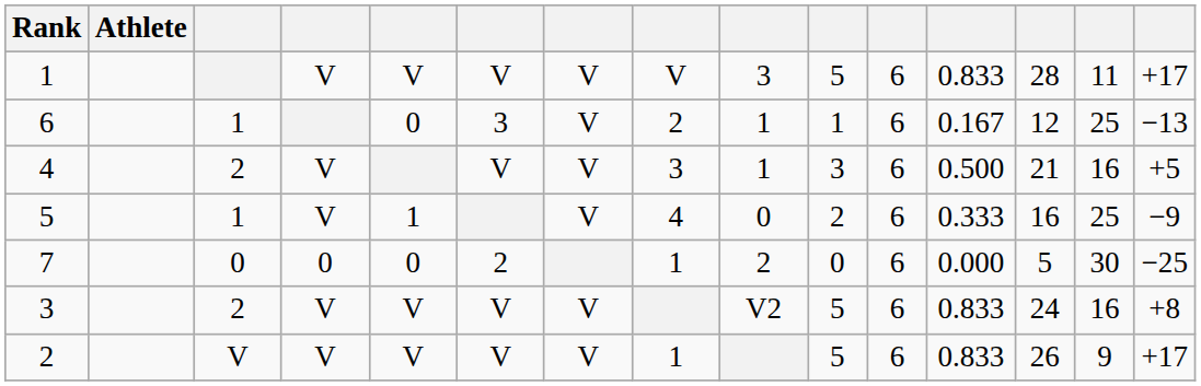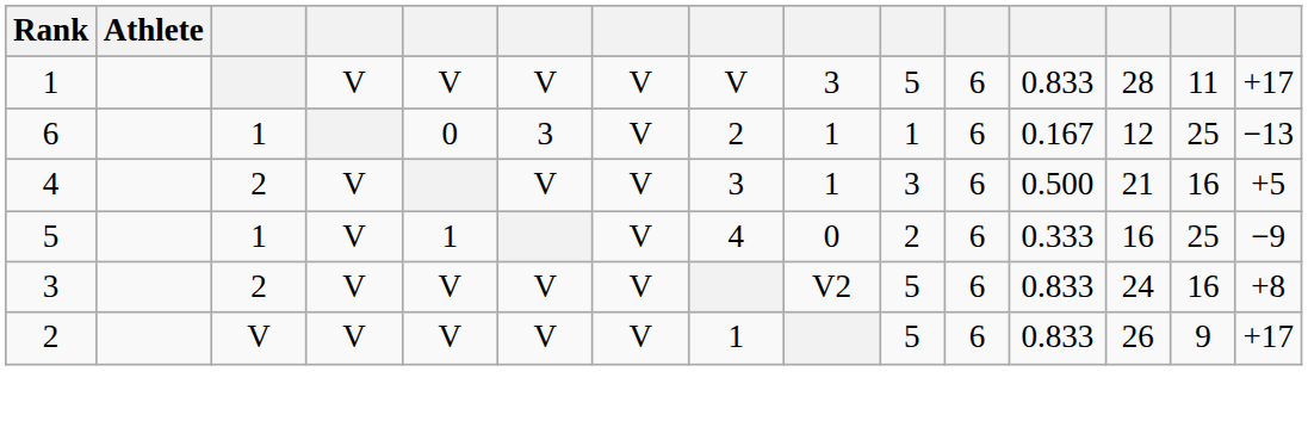 <table class="wikitable" style="text-align:center">
 <tr>
 <th width=30>Rank</th>
 <th>Athlete</th>
 <th width="40"></th>
 <th width="40"></th>
 <th width="40"></th>
 <th width="40"></th>
 <th width="40"></th>
 <th width="40"></th>
 <th width="40"></th>
 <th width="25"></th>
 <th width="25"></th>
 <th width="40"></th>
 <th width="25"></th>
 <th width="25"></th>
 <th width="25"></th>
 </tr>
 <tr>
 <td>1</td>
 <td align=left></td>
 <th></th>
 <td>V</td>
 <td>V</td>
 <td>V</td>
 <td>V</td>
 <td>V</td>
 <td>3</td>
 <td>5</td>
 <td>6</td>
 <td>0.833</td>
 <td>28</td>
 <td>11</td>
 <td>+17</td>
 </tr>
 <tr>
 <td>6</td>
 <td align=left></td>
 <td>1</td>
 <th></th>
 <td>0</td>
 <td>3</td>
 <td>V</td>
 <td>2</td>
 <td>1</td>
 <td>1</td>
 <td>6</td>
 <td>0.167</td>
 <td>12</td>
 <td>25</td>
 <td>−13</td>
 </tr>
 <tr>
 <td>4</td>
 <td align=left></td>
 <td>2</td>
 <td>V</td>
 <th></th>
 <td>V</td>
 <td>V</td>
 <td>3</td>
 <td>1</td>
 <td>3</td>
 <td>6</td>
 <td>0.500</td>
 <td>21</td>
 <td>16</td>
 <td>+5</td>
 </tr>
 <tr>
 <td>5</td>
 <td align=left></td>
 <td>1</td>
 <td>V</td>
 <td>1</td>
 <th></th>
 <td>V</td>
 <td>4</td>
 <td>0</td>
 <td>2</td>
 <td>6</td>
 <td>0.333</td>
 <td>16</td>
 <td>25</td>
 <td>−9</td>
 </tr>
 <tr>
-<td>7</td>
-<td align=left></td>
-<td>0</td>
-<td>0</td>
-<td>0</td>
-<td>2</td>
-<th></th>
-<td>1</td>
-<td>2</td>
-<td>0</td>
-<td>6</td>
-<td>0.000</td>
-<td>5</td>
-<td>30</td>
-<td>−25</td>
-</tr>
-<tr>
 <td>3</td>
 <td align=left></td>
 <td>2</td>
 <td>V</td>
 <td>V</td>
 <td>V</td>
 <td>V</td>
 <th></th>
 <td>V2</td>
 <td>5</td>
 <td>6</td>
 <td>0.833</td>
 <td>24</td>
 <td>16</td>
 <td>+8</td>
 </tr>
 <tr>
 <td>2</td>
 <td align=left></td>
 <td>V</td>
 <td>V</td>
 <td>V</td>
 <td>V</td>
 <td>V</td>
 <td>1</td>
 <th></th>
 <td>5</td>
 <td>6</td>
 <td>0.833</td>
 <td>26</td>
 <td>9</td>
 <td>+17</td>
 </tr>
 </table>
